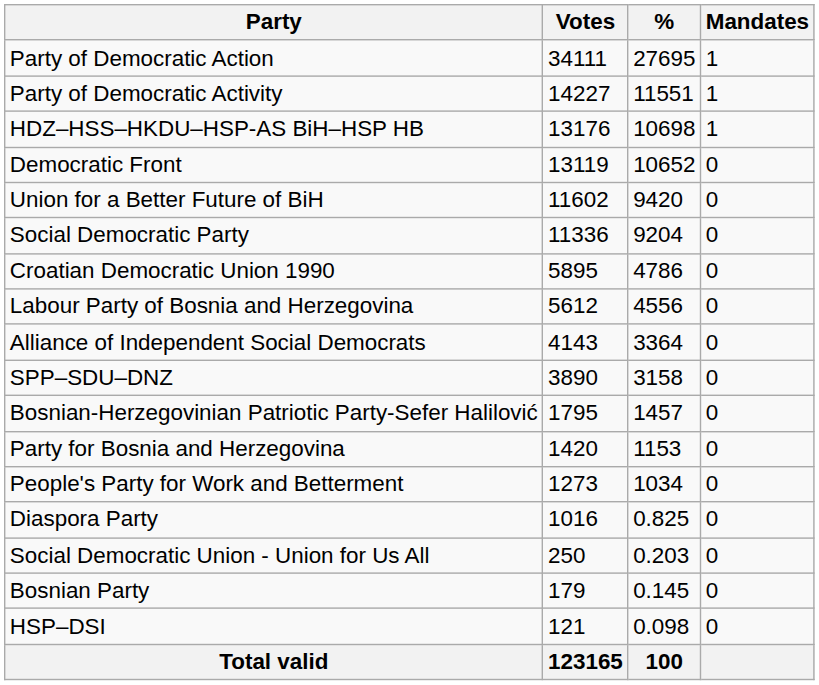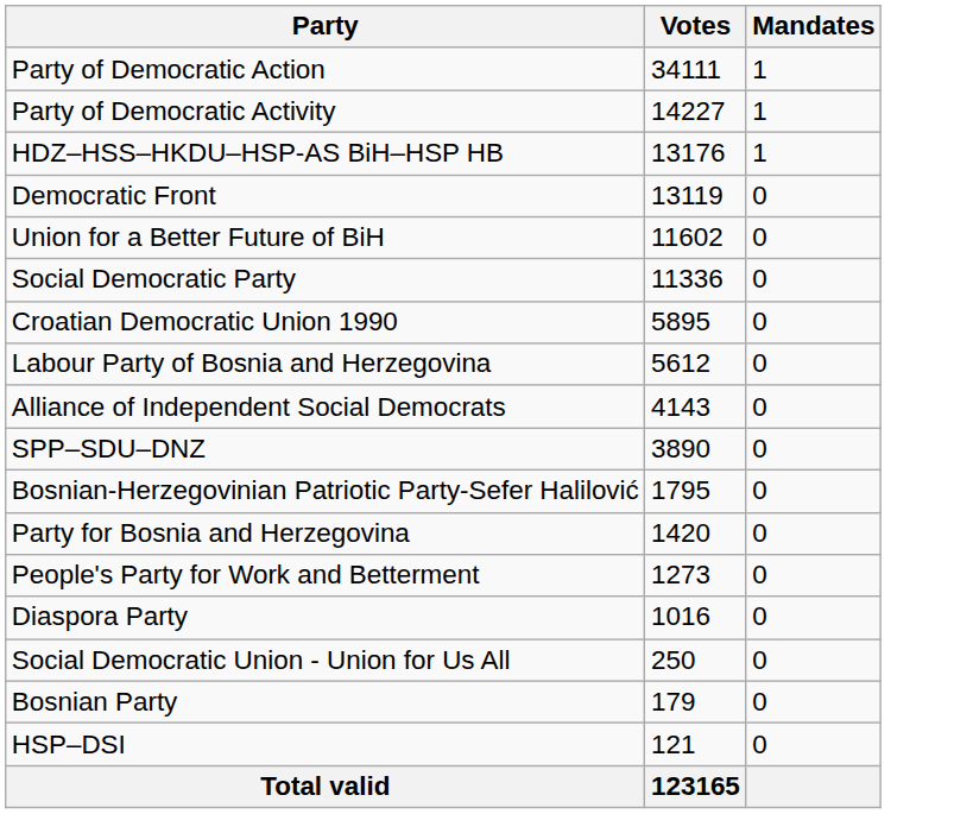 <table class="wikitable" style ="text-align: left">
 <tr>
 <th>Party</th>
 <th>Votes</th>
-<th>%</th>
 <th>Mandates</th>
 </tr>
 <tr>
 <td>Party of Democratic Action</td>
 <td>34111</td>
-<td>27695</td>
 <td>1</td>
 </tr>
 <tr>
 <td>Party of Democratic Activity</td>
 <td>14227</td>
-<td>11551</td>
 <td>1</td>
 </tr>
 <tr>
 <td>HDZ–HSS–HKDU–HSP-AS BiH–HSP HB</td>
 <td>13176</td>
-<td>10698</td>
 <td>1</td>
 </tr>
 <tr>
 <td>Democratic Front</td>
 <td>13119</td>
-<td>10652</td>
 <td>0</td>
 </tr>
 <tr>
 <td>Union for a Better Future of BiH</td>
 <td>11602</td>
-<td>9420</td>
 <td>0</td>
 </tr>
 <tr>
 <td>Social Democratic Party</td>
 <td>11336</td>
-<td>9204</td>
 <td>0</td>
 </tr>
 <tr>
 <td>Croatian Democratic Union 1990</td>
 <td>5895</td>
-<td>4786</td>
 <td>0</td>
 </tr>
 <tr>
 <td>Labour Party of Bosnia and Herzegovina</td>
 <td>5612</td>
-<td>4556</td>
 <td>0</td>
 </tr>
 <tr>
 <td>Alliance of Independent Social Democrats</td>
 <td>4143</td>
-<td>3364</td>
 <td>0</td>
 </tr>
 <tr>
 <td>SPP–SDU–DNZ</td>
 <td>3890</td>
-<td>3158</td>
 <td>0</td>
 </tr>
 <tr>
 <td>Bosnian-Herzegovinian Patriotic Party-Sefer Halilović</td>
 <td>1795</td>
-<td>1457</td>
 <td>0</td>
 </tr>
 <tr>
 <td>Party for Bosnia and Herzegovina</td>
 <td>1420</td>
-<td>1153</td>
 <td>0</td>
 </tr>
 <tr>
 <td>People's Party for Work and Betterment</td>
 <td>1273</td>
-<td>1034</td>
 <td>0</td>
 </tr>
 <tr>
 <td>Diaspora Party</td>
 <td>1016</td>
-<td>0.825</td>
 <td>0</td>
 </tr>
 <tr>
 <td>Social Democratic Union - Union for Us All</td>
 <td>250</td>
-<td>0.203</td>
 <td>0</td>
 </tr>
 <tr>
 <td>Bosnian Party</td>
 <td>179</td>
-<td>0.145</td>
 <td>0</td>
 </tr>
 <tr>
 <td>HSP–DSI</td>
 <td>121</td>
-<td>0.098</td>
 <td>0</td>
 </tr>
 <tr>
 <th>Total valid</th>
 <th>123165</th>
-<th>100</th>
 <th></th>
 </tr>
 </table>
